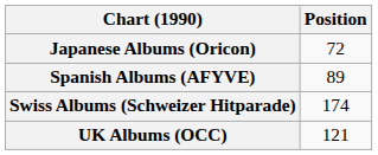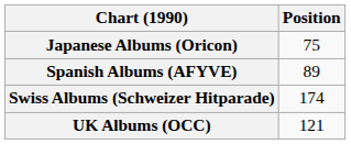 <table class="wikitable sortable plainrowheaders" style="text-align:center">
 <tr>
 <th scope="col">Chart (1990)</th>
 <th scope="col">Position</th>
 </tr>
 <tr>
 <th scope="row">Japanese Albums (Oricon)</th>
-<td>72</td>
+<td>75</td>
 </tr>
 <tr>
 <th scope="row">Spanish Albums (AFYVE)</th>
 <td>89</td>
 </tr>
 <tr>
 <th scope="row">Swiss Albums (Schweizer Hitparade)</th>
 <td>174</td>
 </tr>
 <tr>
 <th scope="row">UK Albums (OCC)</th>
 <td>121</td>
 </tr>
 </table>
